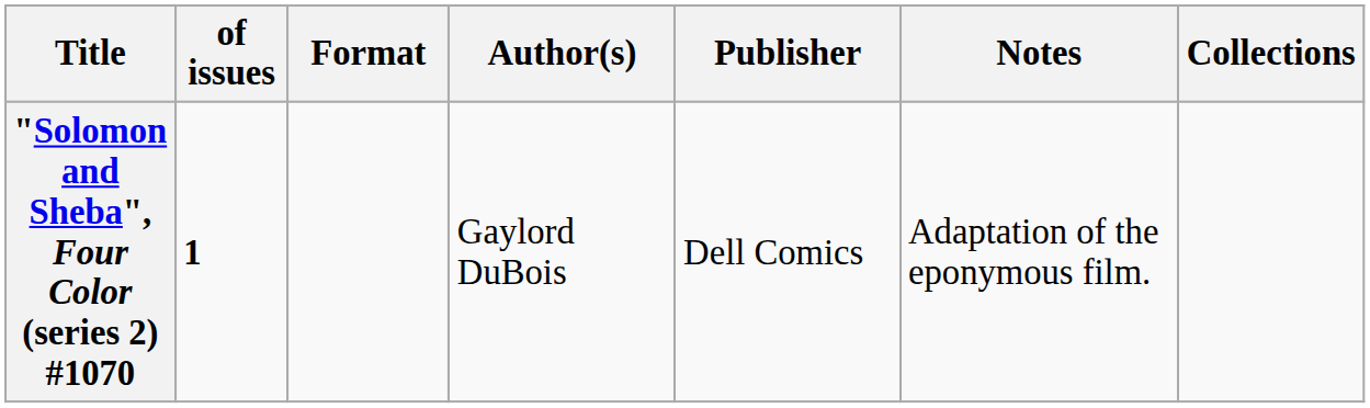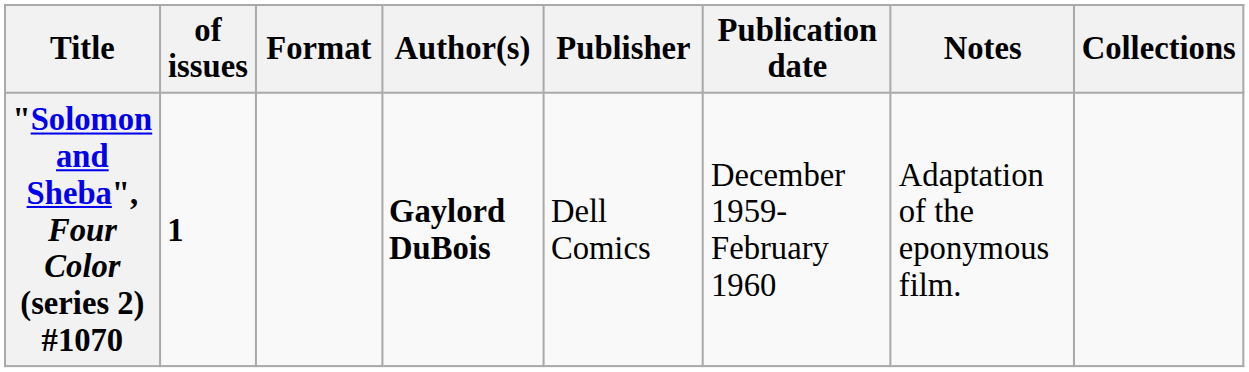 <table class="wikitable">
 <tr>
 <th>Title</th>
 <th style="width:40pt"> of issues</th>
 <th style="width:75pt">Format</th>
 <th style="width:125pt">Author(s)</th>
 <th style="width:125pt">Publisher</th>
+<th style="width:150pt">Publication date</th>
 <th style="width:175pt">Notes</th>
 <th>Collections</th>
 </tr>
 <tr>
 <th>"<a href='#'>Solomon and Sheba</a>", <em>Four Color</em> (series 2) #1070</th>
 <td><strong>1</strong></td>
 <td></td>
-<td>Gaylord DuBois</td>
+<td><strong>Gaylord DuBois</strong></td>
 <td>Dell Comics</td>
+<td>December 1959-February 1960</td>
 <td>Adaptation of the eponymous film.</td>
 <td></td>
 </tr>
 </table>
